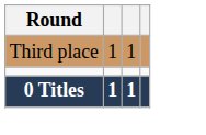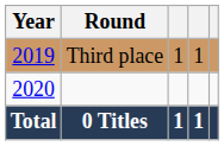 <table class="wikitable" style="text-align:center;">
 <tr>
+<th>Year</th>
 <th>Round</th>
 <th></th>
 <th></th>
 <th></th>
 </tr>
 <tr bgcolor=#cc9966>
+<td> <a href='#'>2019</a></td>
 <td>Third place</td>
 <td>1</td>
 <td>1</td>
 <td></td>
 </tr>
 <tr>
+<td> <a href='#'>2020</a></td>
 <td></td>
 <td></td>
 <td></td>
 <td></td>
 </tr>
 <tr style="color:white;">
+<th style="background:#273B56;">Total</th>
 <th style="background:#273B56;">0 Titles</th>
 <th style="background:#273B56;">1</th>
 <th style="background:#273B56;">1</th>
 <th style="background:#273B56;"></th>
 </tr>
 </table>
